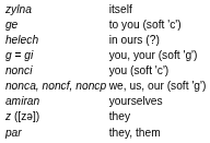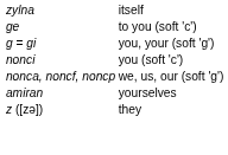 <table>
 <tr>
 <td><em>zylna</em></td>
 <td>itself</td>
 </tr>
 <tr>
 <td><em>ge</em></td>
 <td>to you (soft 'c')</td>
-</tr>
-<tr>
-<td><em>helech</em></td>
-<td>in ours (?)</td>
 </tr>
 <tr>
 <td><em>g</em> = <em>gi</em></td>
 <td>you, your (soft 'g')</td>
 </tr>
 <tr>
 <td><em>nonci</em></td>
 <td>you (soft 'c')</td>
 </tr>
 <tr>
 <td><em>nonca, noncf, noncp</em></td>
 <td>we, us, our (soft 'g')</td>
 </tr>
 <tr>
 <td><em>amiran</em></td>
 <td>yourselves</td>
 </tr>
 <tr>
 <td><em>z</em> ([zə])</td>
 <td>they</td>
 </tr>
-<tr>
-<td><em>par</em></td>
-<td>they, them</td>
-</tr>
 </table>
